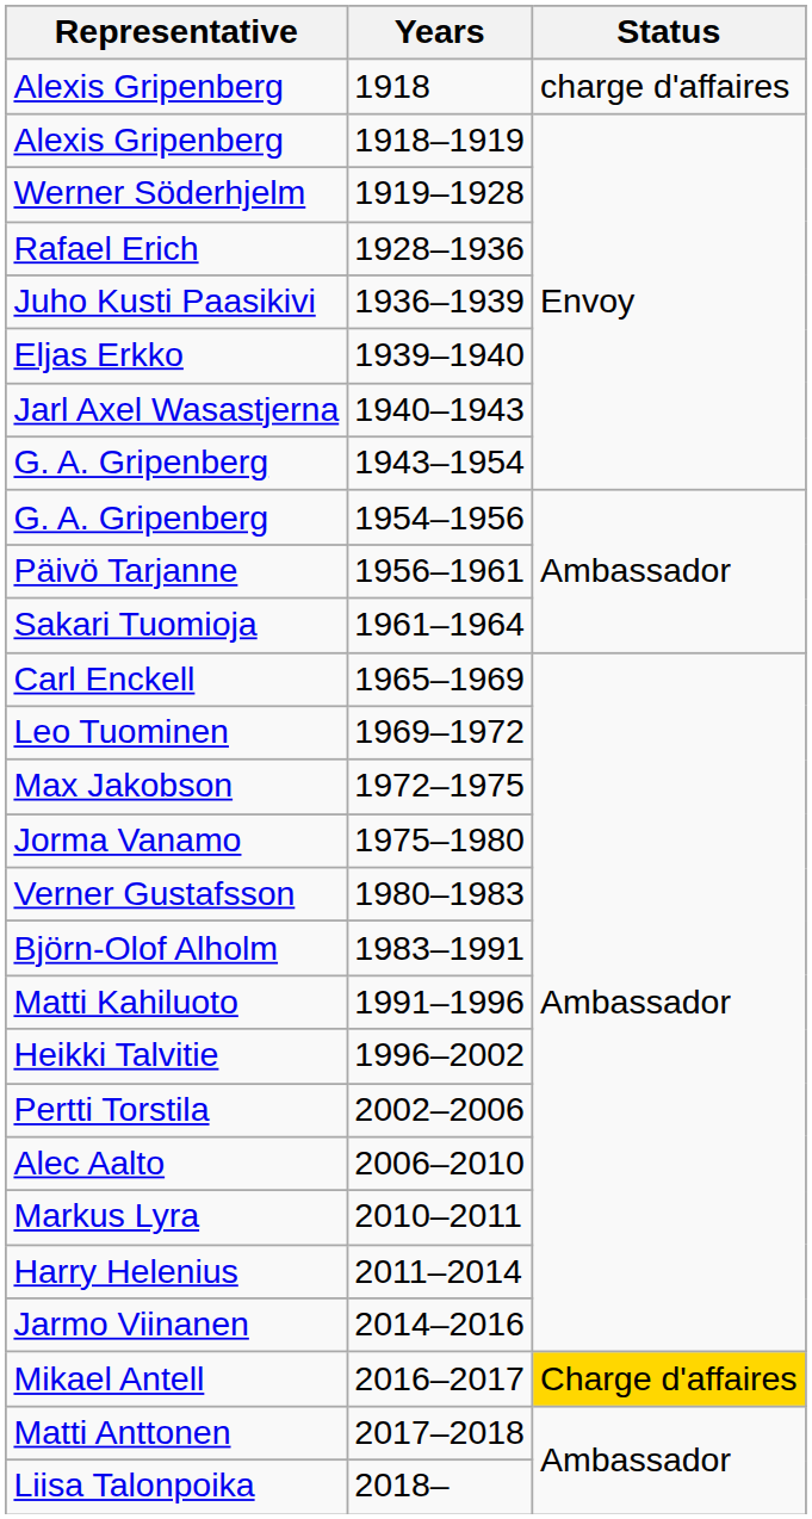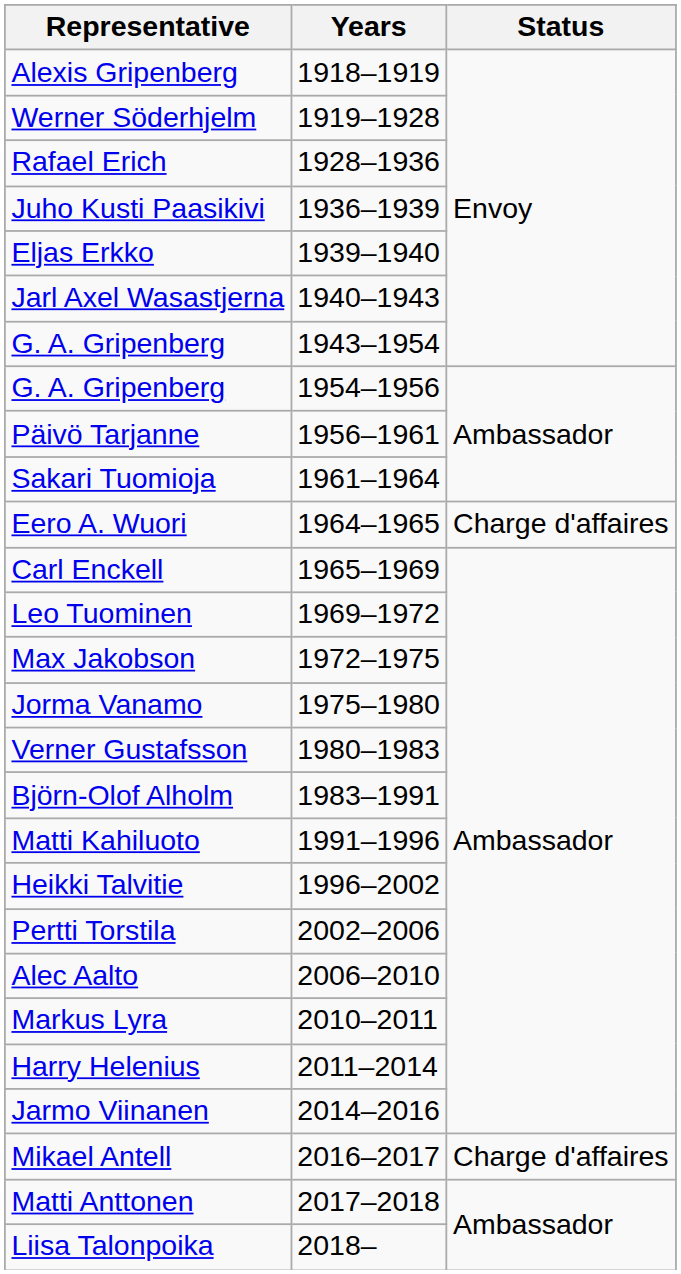 <table class="wikitable sortable">
 <tr>
 <th>Representative</th>
 <th>Years</th>
 <th>Status</th>
-</tr>
-<tr>
-<td><a href='#'>Alexis Gripenberg</a></td>
-<td>1918</td>
-<td>charge d'affaires</td>
 </tr>
 <tr>
 <td><a href='#'>Alexis Gripenberg</a></td>
 <td>1918–1919</td>
 <td rowspan="7">Envoy</td>
 </tr>
 <tr>
 <td><a href='#'>Werner Söderhjelm</a></td>
 <td>1919–1928</td>
 </tr>
 <tr>
 <td><a href='#'>Rafael Erich</a></td>
 <td>1928–1936</td>
 </tr>
 <tr>
 <td><a href='#'>Juho Kusti Paasikivi</a></td>
 <td>1936–1939</td>
 </tr>
 <tr>
 <td><a href='#'>Eljas Erkko</a></td>
 <td>1939–1940</td>
 </tr>
 <tr>
 <td><a href='#'>Jarl Axel Wasastjerna</a></td>
 <td>1940–1943</td>
 </tr>
 <tr>
 <td><a href='#'>G. A. Gripenberg</a></td>
 <td>1943–1954</td>
 </tr>
 <tr>
 <td><a href='#'>G. A. Gripenberg</a></td>
 <td>1954–1956</td>
 <td rowspan="3">Ambassador</td>
 </tr>
 <tr>
 <td><a href='#'>Päivö Tarjanne</a></td>
 <td>1956–1961</td>
 </tr>
 <tr>
 <td><a href='#'>Sakari Tuomioja</a></td>
 <td>1961–1964</td>
+</tr>
+<tr>
+<td><a href='#'>Eero A. Wuori</a></td>
+<td>1964–1965</td>
+<td>Charge d'affaires</td>
 </tr>
 <tr>
 <td><a href='#'>Carl Enckell</a></td>
 <td>1965–1969</td>
 <td rowspan="13">Ambassador</td>
 </tr>
 <tr>
 <td><a href='#'>Leo Tuominen</a></td>
 <td>1969–1972</td>
 </tr>
 <tr>
 <td><a href='#'>Max Jakobson</a></td>
 <td>1972–1975</td>
 </tr>
 <tr>
 <td><a href='#'>Jorma Vanamo</a></td>
 <td>1975–1980</td>
 </tr>
 <tr>
 <td><a href='#'>Verner Gustafsson</a></td>
 <td>1980–1983</td>
 </tr>
 <tr>
 <td><a href='#'>Björn-Olof Alholm</a></td>
 <td>1983–1991</td>
 </tr>
 <tr>
 <td><a href='#'>Matti Kahiluoto</a></td>
 <td>1991–1996</td>
 </tr>
 <tr>
 <td><a href='#'>Heikki Talvitie</a></td>
 <td>1996–2002</td>
 </tr>
 <tr>
 <td><a href='#'>Pertti Torstila</a></td>
 <td>2002–2006</td>
 </tr>
 <tr>
 <td><a href='#'>Alec Aalto</a></td>
 <td>2006–2010</td>
 </tr>
 <tr>
 <td><a href='#'>Markus Lyra</a></td>
 <td>2010–2011</td>
 </tr>
 <tr>
 <td><a href='#'>Harry Helenius</a></td>
 <td>2011–2014</td>
 </tr>
 <tr>
 <td><a href='#'>Jarmo Viinanen</a></td>
 <td>2014–2016</td>
 </tr>
 <tr>
 <td><a href='#'>Mikael Antell</a></td>
 <td>2016–2017</td>
-<td style="background: gold;">Charge d'affaires</td>
+<td>Charge d'affaires</td>
 </tr>
 <tr>
 <td><a href='#'>Matti Anttonen</a></td>
 <td>2017–2018</td>
 <td rowspan="2">Ambassador</td>
 </tr>
 <tr>
 <td><a href='#'>Liisa Talonpoika</a></td>
 <td>2018–</td>
 </tr>
 </table>
